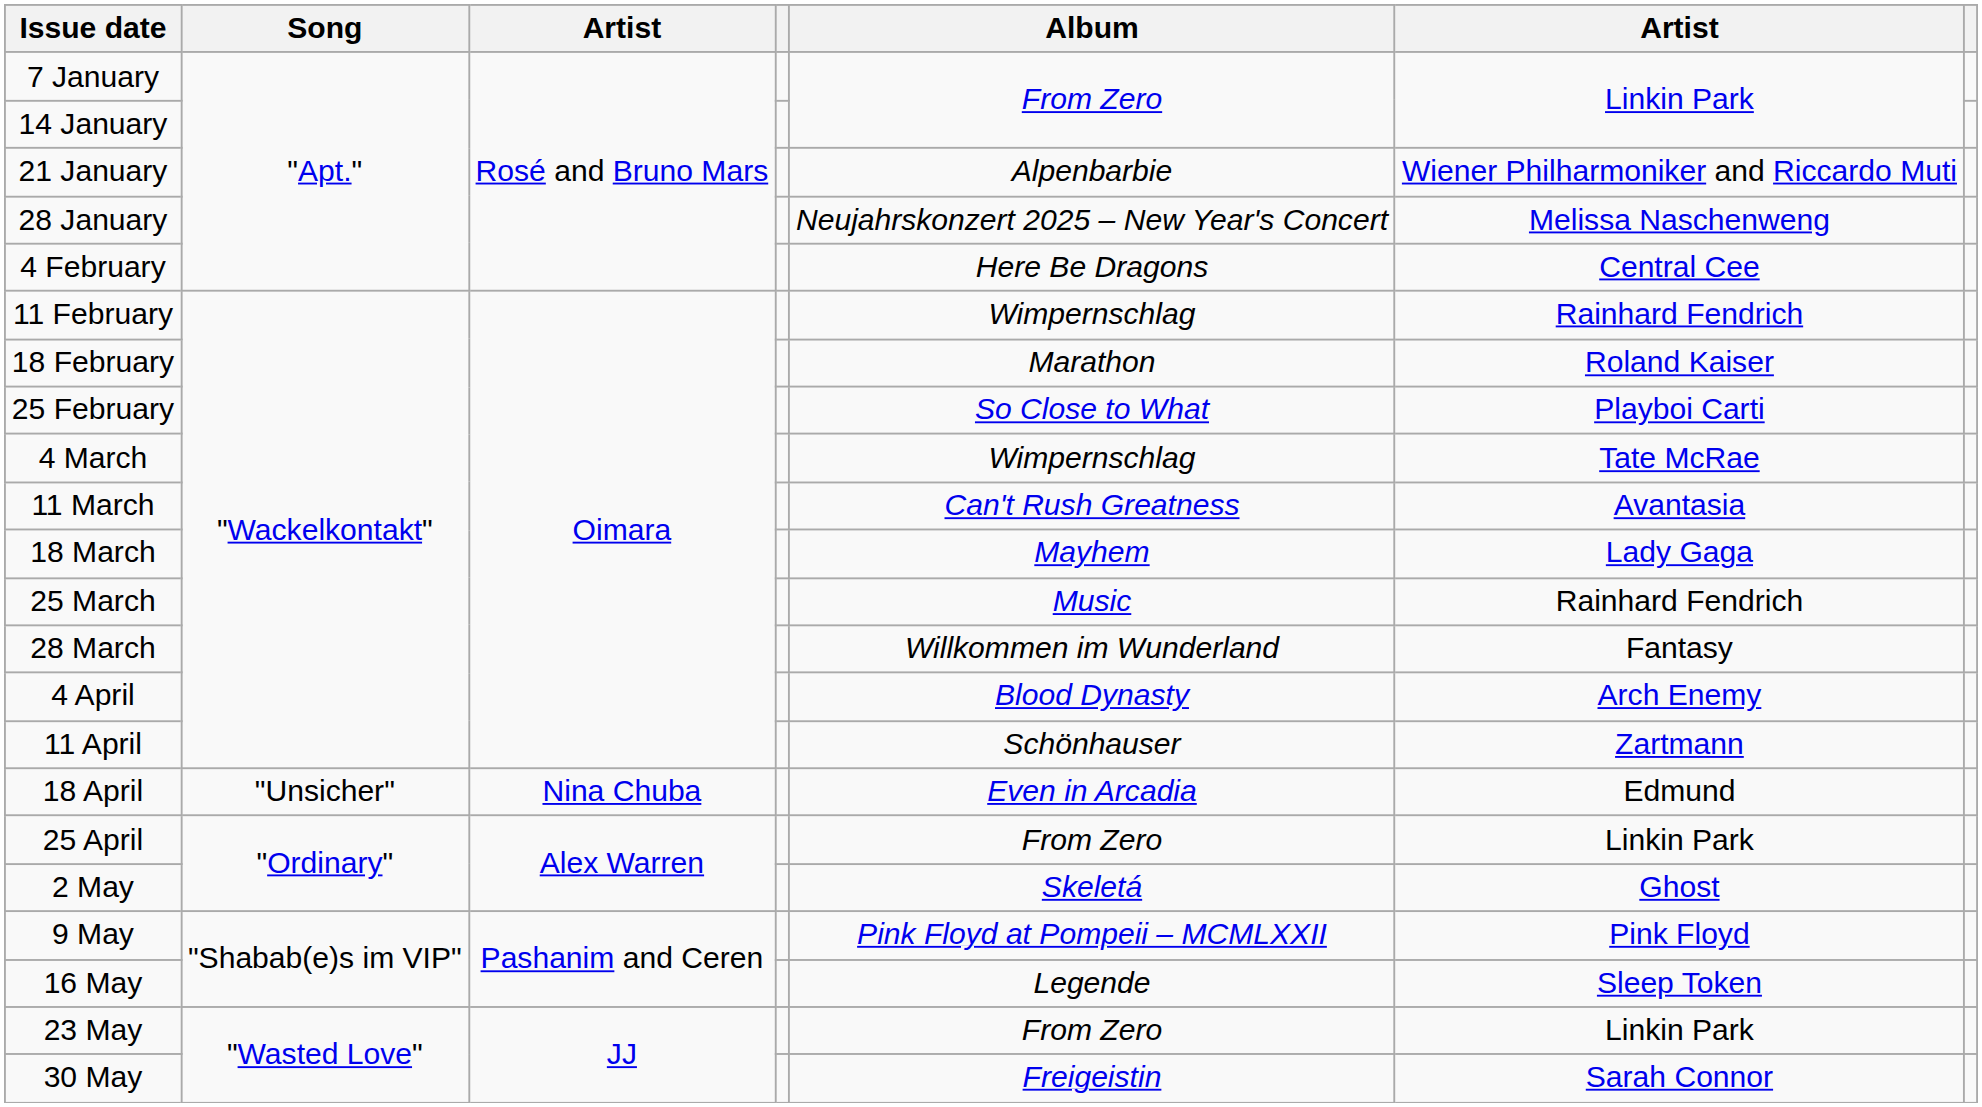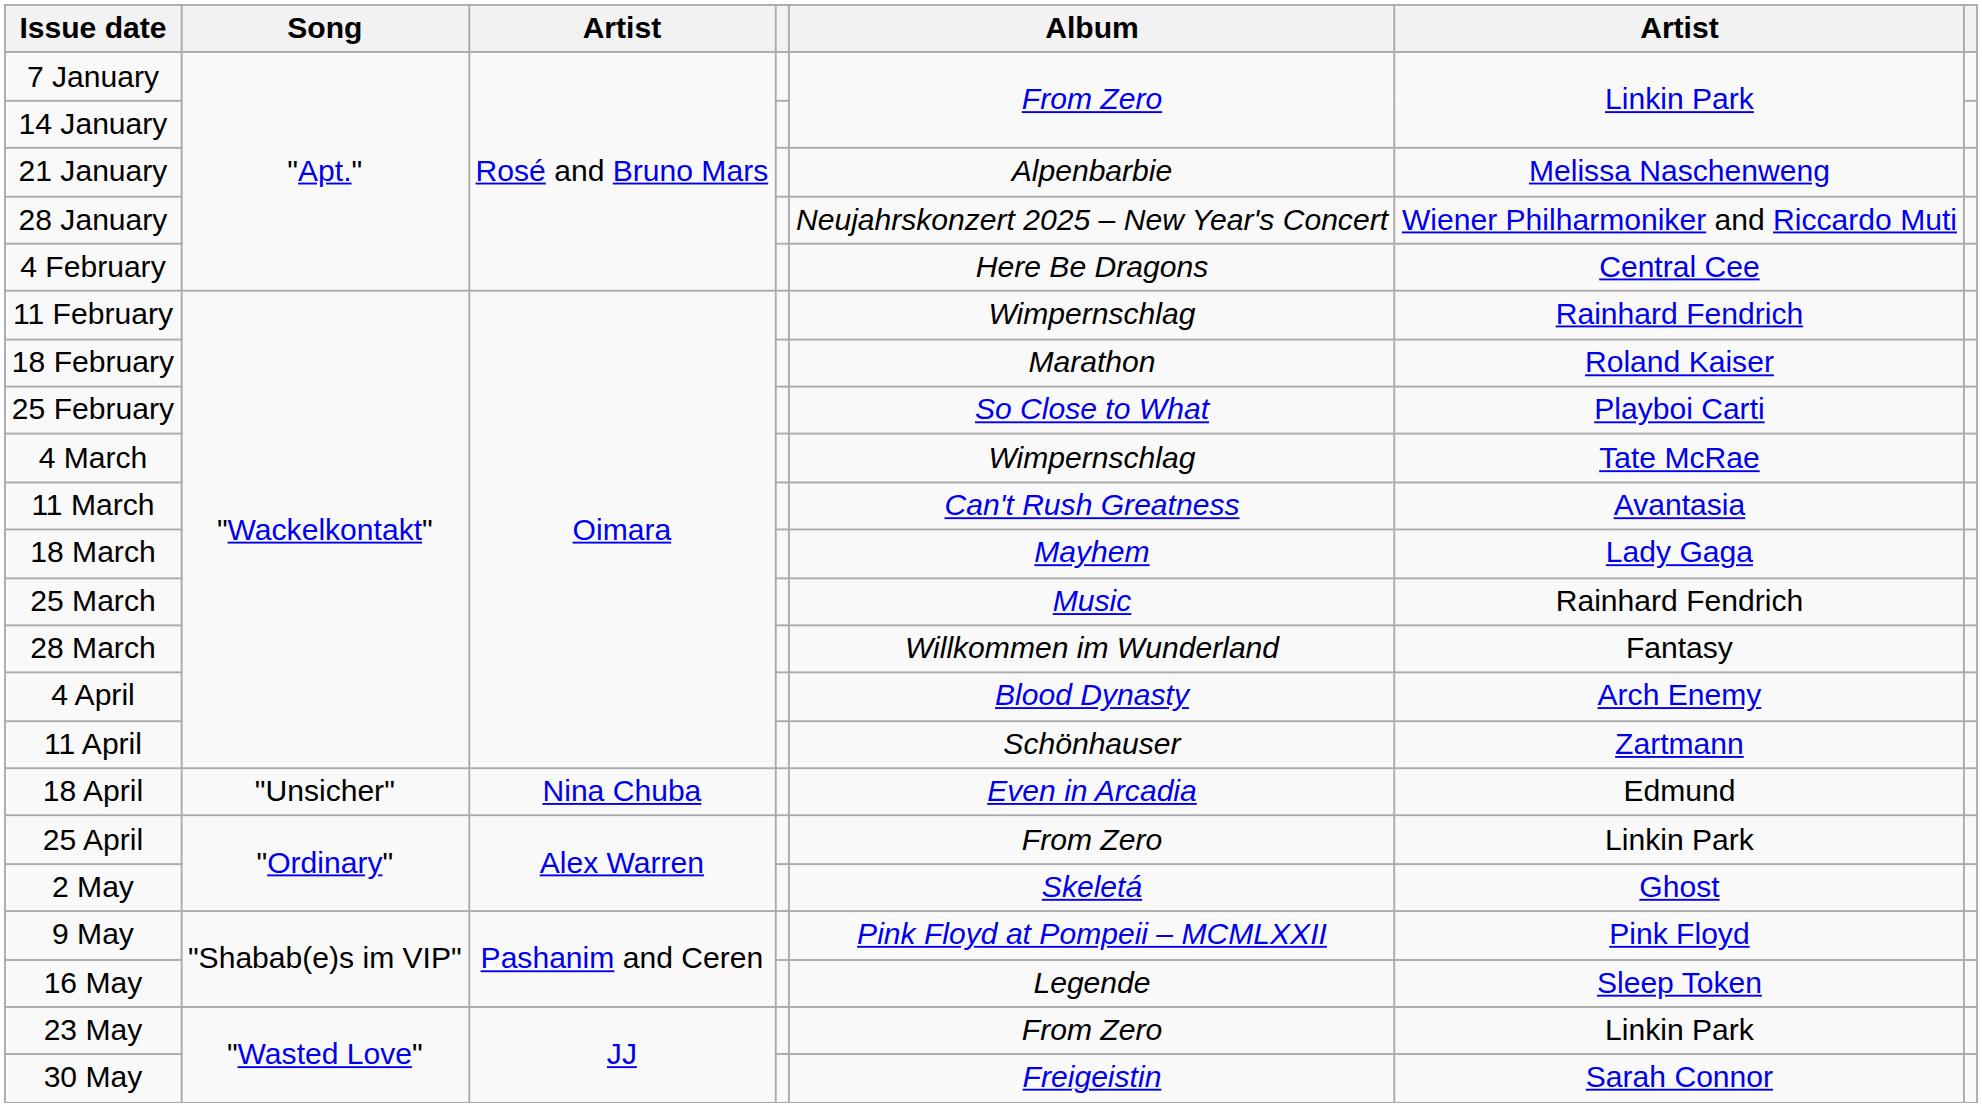 <table class="wikitable plainrowheaders" style="text-align:center">
 <tr>
 <th>Issue date</th>
 <th>Song</th>
 <th>Artist</th>
 <th></th>
 <th>Album</th>
 <th>Artist</th>
 <th></th>
 </tr>
 <tr>
 <td>7 January</td>
 <td rowspan="5">"<a href='#'>Apt.</a>"</td>
 <td rowspan="5"><a href='#'>Rosé</a> and <a href='#'>Bruno Mars</a></td>
 <td></td>
 <td rowspan="2"><em><a href='#'>From Zero</a></em></td>
 <td rowspan="2"><a href='#'>Linkin Park</a></td>
 <td></td>
 </tr>
 <tr>
 <td>14 January</td>
 <td></td>
 <td></td>
 </tr>
 <tr>
 <td>21 January</td>
 <td></td>
 <td><em>Alpenbarbie</em></td>
-<td><a href='#'>Wiener Philharmoniker</a> and <a href='#'>Riccardo Muti</a></td>
+<td><a href='#'>Melissa Naschenweng</a></td>
 <td></td>
 </tr>
 <tr>
 <td>28 January</td>
 <td></td>
 <td><em>Neujahrskonzert 2025 – New Year's Concert</em></td>
-<td><a href='#'>Melissa Naschenweng</a></td>
+<td><a href='#'>Wiener Philharmoniker</a> and <a href='#'>Riccardo Muti</a></td>
 <td></td>
 </tr>
 <tr>
 <td>4 February</td>
 <td></td>
 <td><em>Here Be Dragons</em></td>
 <td><a href='#'>Central Cee</a></td>
 <td></td>
 </tr>
 <tr>
 <td>11 February</td>
 <td rowspan="10">"<a href='#'>Wackelkontakt</a>"</td>
 <td rowspan="10"><a href='#'>Oimara</a></td>
 <td></td>
 <td><em>Wimpernschlag</em></td>
 <td><a href='#'>Rainhard Fendrich</a></td>
 <td></td>
 </tr>
 <tr>
 <td>18 February</td>
 <td></td>
 <td><em>Marathon</em></td>
 <td><a href='#'>Roland Kaiser</a></td>
 <td></td>
 </tr>
 <tr>
 <td>25 February</td>
 <td></td>
 <td><em><a href='#'>So Close to What</a></em></td>
 <td><a href='#'>Playboi Carti</a></td>
 <td></td>
 </tr>
 <tr>
 <td>4 March</td>
 <td></td>
 <td><em>Wimpernschlag</em></td>
 <td><a href='#'>Tate McRae</a></td>
 <td></td>
 </tr>
 <tr>
 <td>11 March</td>
 <td></td>
 <td><em><a href='#'>Can't Rush Greatness</a></em></td>
 <td><a href='#'>Avantasia</a></td>
 <td></td>
 </tr>
 <tr>
 <td>18 March</td>
 <td></td>
 <td><em><a href='#'>Mayhem</a></em></td>
 <td><a href='#'>Lady Gaga</a></td>
 <td></td>
 </tr>
 <tr>
 <td>25 March</td>
 <td></td>
 <td><em><a href='#'>Music</a></em></td>
 <td>Rainhard Fendrich</td>
 <td></td>
 </tr>
 <tr>
 <td>28 March</td>
 <td></td>
 <td><em>Willkommen im Wunderland</em></td>
 <td>Fantasy</td>
 <td></td>
 </tr>
 <tr>
 <td>4 April</td>
 <td></td>
 <td><em><a href='#'>Blood Dynasty</a></em></td>
 <td><a href='#'>Arch Enemy</a></td>
 <td></td>
 </tr>
 <tr>
 <td>11 April</td>
 <td></td>
 <td><em>Schönhauser</em></td>
 <td><a href='#'>Zartmann</a></td>
 <td></td>
 </tr>
 <tr>
 <td>18 April</td>
 <td>"Unsicher"</td>
 <td><a href='#'>Nina Chuba</a></td>
 <td></td>
 <td><em><a href='#'>Even in Arcadia</a></em></td>
 <td>Edmund</td>
 <td></td>
 </tr>
 <tr>
 <td>25 April</td>
 <td rowspan="2">"<a href='#'>Ordinary</a>"</td>
 <td rowspan="2"><a href='#'>Alex Warren</a></td>
 <td></td>
 <td><em>From Zero</em></td>
 <td>Linkin Park</td>
 <td></td>
 </tr>
 <tr>
 <td>2 May</td>
 <td></td>
 <td><em><a href='#'>Skeletá</a></em></td>
 <td><a href='#'>Ghost</a></td>
 <td></td>
 </tr>
 <tr>
 <td>9 May</td>
 <td rowspan="2">"Shabab(e)s im VIP"</td>
 <td rowspan="2"><a href='#'>Pashanim</a> and Ceren</td>
 <td></td>
 <td><em><a href='#'>Pink Floyd at Pompeii – MCMLXXII</a></em></td>
 <td><a href='#'>Pink Floyd</a></td>
 <td></td>
 </tr>
 <tr>
 <td>16 May</td>
 <td></td>
 <td><em>Legende</em></td>
 <td><a href='#'>Sleep Token</a></td>
 <td></td>
 </tr>
 <tr>
 <td>23 May</td>
 <td rowspan="2">"<a href='#'>Wasted Love</a>"</td>
 <td rowspan="2"><a href='#'>JJ</a></td>
 <td></td>
 <td><em>From Zero</em></td>
 <td>Linkin Park</td>
 <td></td>
 </tr>
 <tr>
 <td>30 May</td>
 <td></td>
 <td><em><a href='#'>Freigeistin</a></em></td>
 <td><a href='#'>Sarah Connor</a></td>
 <td></td>
 </tr>
 </table>
